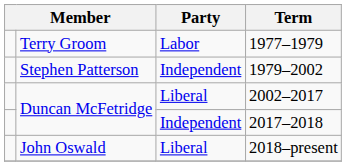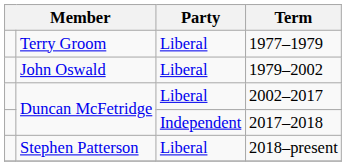 <table class="wikitable">
 <tr>
 <th colspan="2">Member</th>
 <th>Party</th>
 <th>Term</th>
 </tr>
 <tr>
 <td> </td>
 <td><a href='#'>Terry Groom</a></td>
-<td><a href='#'>Labor</a></td>
+<td><a href='#'>Liberal</a></td>
 <td>1977–1979</td>
 </tr>
 <tr>
 <td> </td>
-<td><a href='#'>Stephen Patterson</a></td>
-<td><a href='#'>Independent</a></td>
+<td><a href='#'>John Oswald</a></td>
+<td><a href='#'>Liberal</a></td>
 <td>1979–2002</td>
 </tr>
 <tr>
 <td> </td>
 <td rowspan=2><a href='#'>Duncan McFetridge</a></td>
 <td><a href='#'>Liberal</a></td>
 <td>2002–2017</td>
 </tr>
 <tr>
 <td> </td>
 <td><a href='#'>Independent</a></td>
 <td>2017–2018</td>
 </tr>
 <tr>
 <td> </td>
-<td><a href='#'>John Oswald</a></td>
+<td><a href='#'>Stephen Patterson</a></td>
 <td><a href='#'>Liberal</a></td>
 <td>2018–present</td>
 </tr>
 <tr>
 </tr>
 </table>
